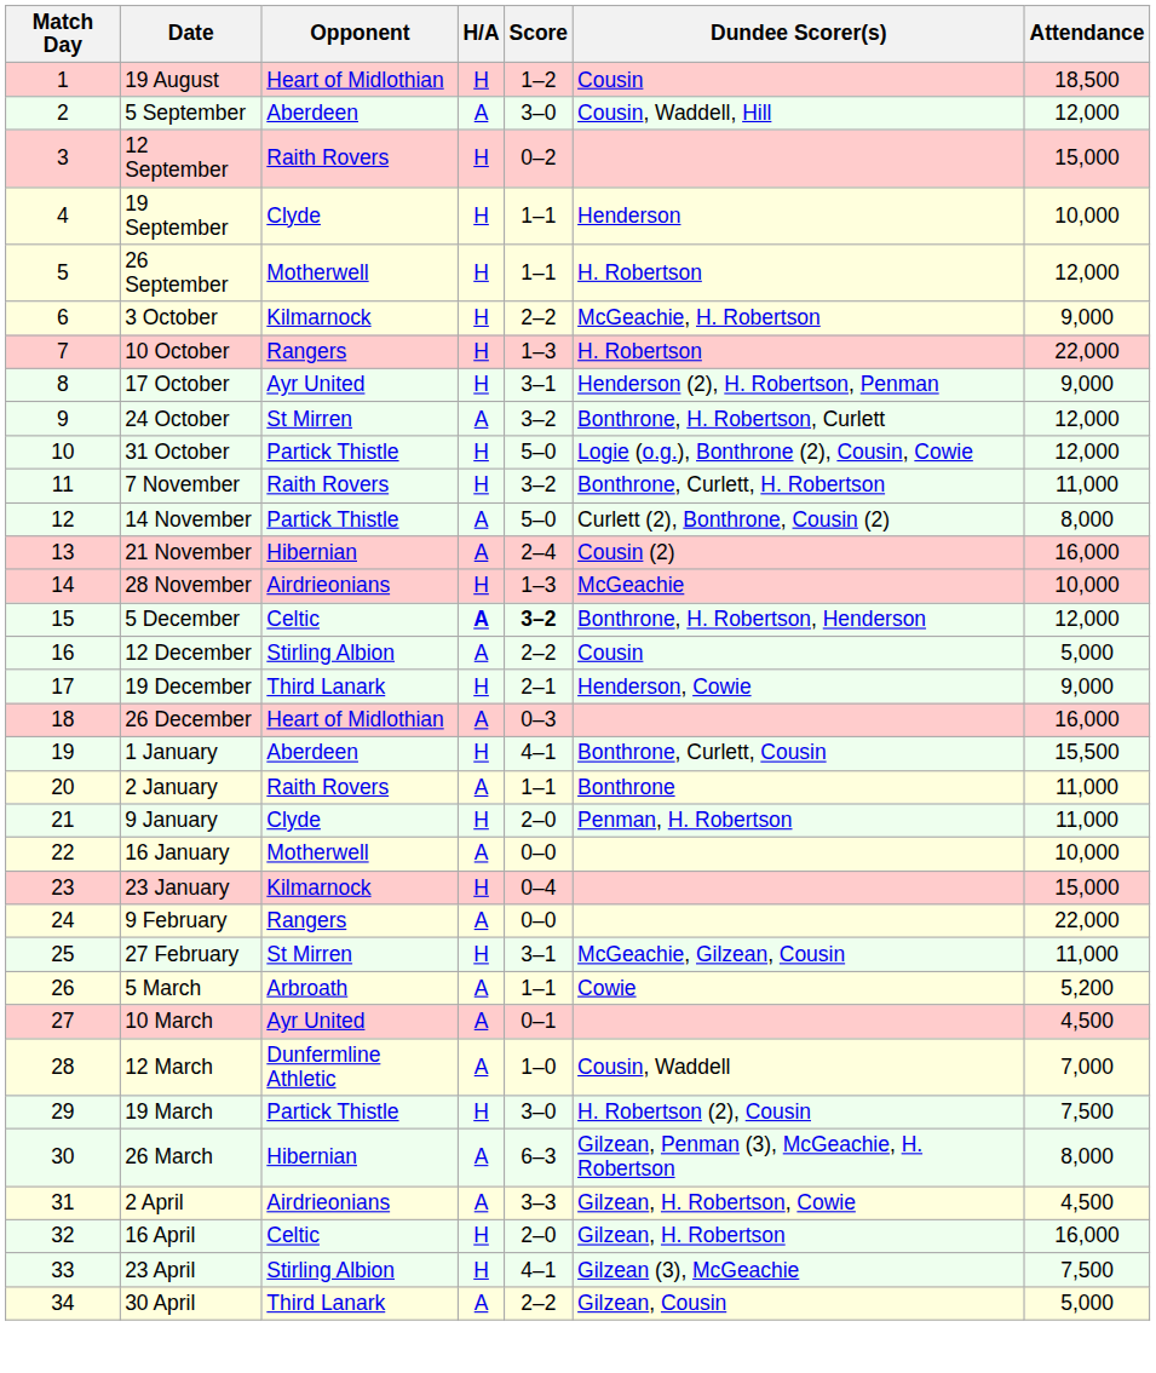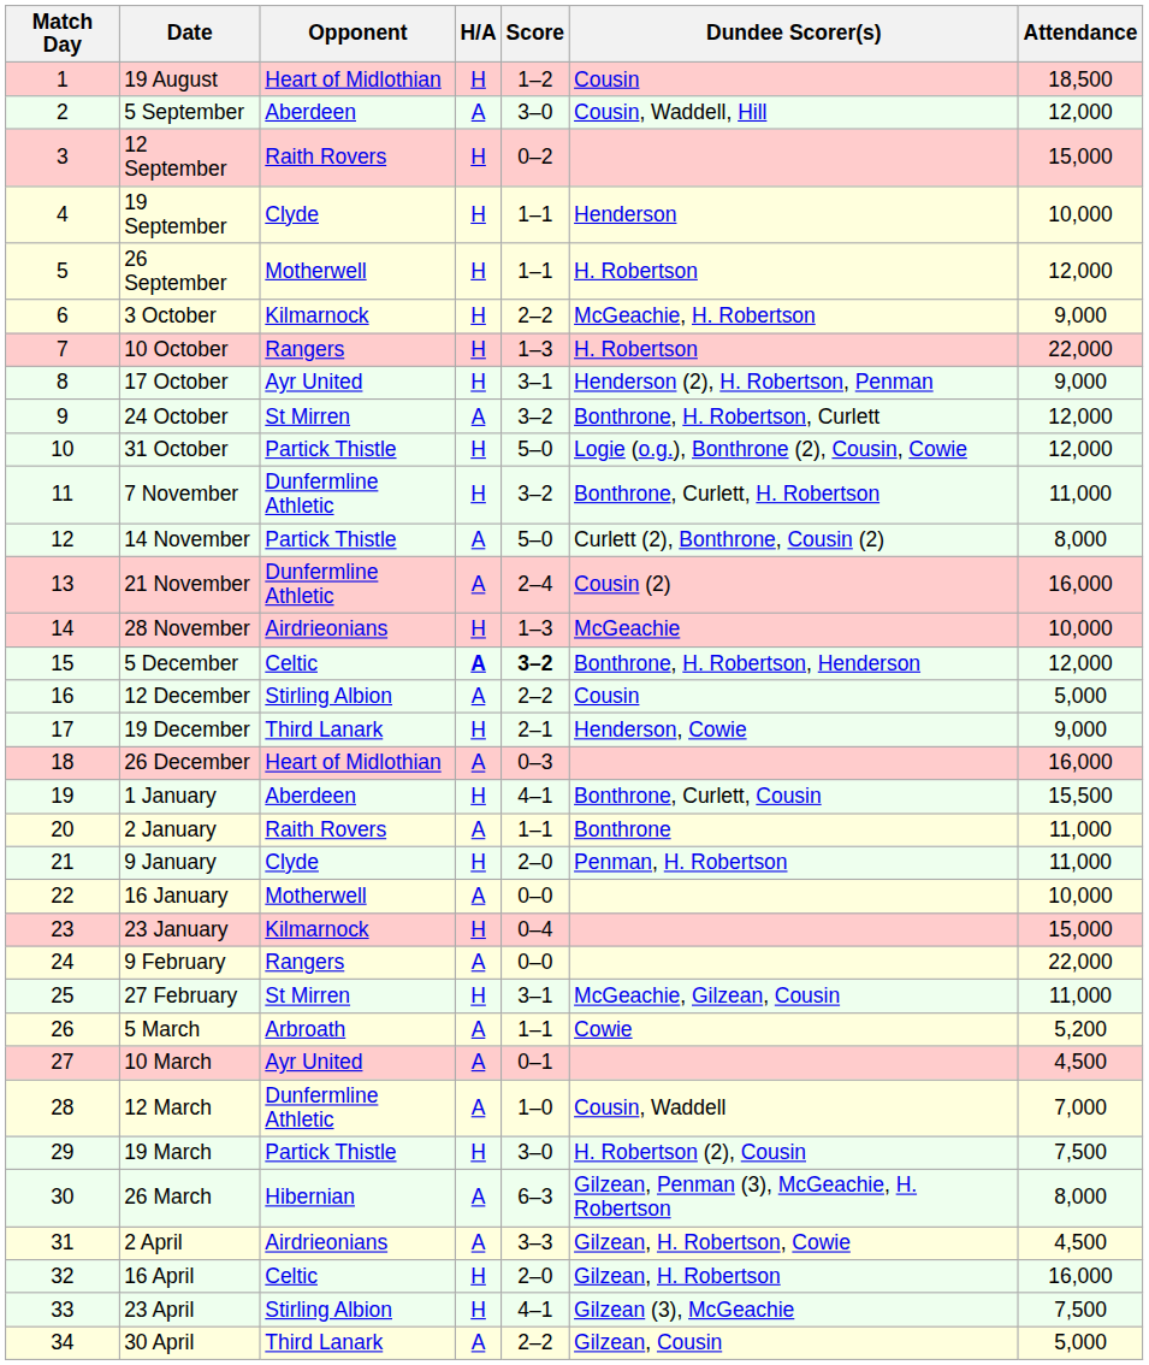 <table class="wikitable" style="text-align:center">
 <tr>
 <th>Match Day</th>
 <th>Date</th>
 <th>Opponent</th>
 <th>H/A</th>
 <th>Score</th>
 <th>Dundee Scorer(s)</th>
 <th>Attendance</th>
 </tr>
 <tr bgcolor="#FFCCCC">
 <td>1</td>
 <td align="left">19 August</td>
 <td align="left"><a href='#'>Heart of Midlothian</a></td>
 <td><a href='#'>H</a></td>
 <td>1–2</td>
 <td align="left"><a href='#'>Cousin</a></td>
 <td>18,500</td>
 </tr>
 <tr bgcolor="#EEFFEE">
 <td>2</td>
 <td align="left">5 September</td>
 <td align="left"><a href='#'>Aberdeen</a></td>
 <td><a href='#'>A</a></td>
 <td>3–0</td>
 <td align="left"><a href='#'>Cousin</a>, Waddell, <a href='#'>Hill</a></td>
 <td>12,000</td>
 </tr>
 <tr bgcolor="#FFCCCC">
 <td>3</td>
 <td align="left">12 September</td>
 <td align="left"><a href='#'>Raith Rovers</a></td>
 <td><a href='#'>H</a></td>
 <td>0–2</td>
 <td align="left"></td>
 <td>15,000</td>
 </tr>
 <tr bgcolor="#FFFFDD">
 <td>4</td>
 <td align="left">19 September</td>
 <td align="left"><a href='#'>Clyde</a></td>
 <td><a href='#'>H</a></td>
 <td>1–1</td>
 <td align="left"><a href='#'>Henderson</a></td>
 <td>10,000</td>
 </tr>
 <tr bgcolor="#FFFFDD">
 <td>5</td>
 <td align="left">26 September</td>
 <td align="left"><a href='#'>Motherwell</a></td>
 <td><a href='#'>H</a></td>
 <td>1–1</td>
 <td align="left"><a href='#'>H. Robertson</a></td>
 <td>12,000</td>
 </tr>
 <tr bgcolor="#FFFFDD">
 <td>6</td>
 <td align="left">3 October</td>
 <td align="left"><a href='#'>Kilmarnock</a></td>
 <td><a href='#'>H</a></td>
 <td>2–2</td>
 <td align="left"><a href='#'>McGeachie</a>, <a href='#'>H. Robertson</a></td>
 <td>9,000</td>
 </tr>
 <tr bgcolor="#FFCCCC">
 <td>7</td>
 <td align="left">10 October</td>
 <td align="left"><a href='#'>Rangers</a></td>
 <td><a href='#'>H</a></td>
 <td>1–3</td>
 <td align="left"><a href='#'>H. Robertson</a></td>
 <td>22,000</td>
 </tr>
 <tr bgcolor="#EEFFEE">
 <td>8</td>
 <td align="left">17 October</td>
 <td align="left"><a href='#'>Ayr United</a></td>
 <td><a href='#'>H</a></td>
 <td>3–1</td>
 <td align="left"><a href='#'>Henderson</a> (2), <a href='#'>H. Robertson</a>, <a href='#'>Penman</a></td>
 <td>9,000</td>
 </tr>
 <tr bgcolor="#EEFFEE">
 <td>9</td>
 <td align="left">24 October</td>
 <td align="left"><a href='#'>St Mirren</a></td>
 <td><a href='#'>A</a></td>
 <td>3–2</td>
 <td align="left"><a href='#'>Bonthrone</a>, <a href='#'>H. Robertson</a>, Curlett</td>
 <td>12,000</td>
 </tr>
 <tr bgcolor="#EEFFEE">
 <td>10</td>
 <td align="left">31 October</td>
 <td align="left"><a href='#'>Partick Thistle</a></td>
 <td><a href='#'>H</a></td>
 <td>5–0</td>
 <td align="left"><a href='#'>Logie</a> (<a href='#'>o.g.</a>), <a href='#'>Bonthrone</a> (2), <a href='#'>Cousin</a>, <a href='#'>Cowie</a></td>
 <td>12,000</td>
 </tr>
 <tr bgcolor="#EEFFEE">
 <td>11</td>
 <td align="left">7 November</td>
-<td align="left"><a href='#'>Raith Rovers</a></td>
+<td align="left"><a href='#'>Dunfermline Athletic</a></td>
 <td><a href='#'>H</a></td>
 <td>3–2</td>
 <td align="left"><a href='#'>Bonthrone</a>, Curlett, <a href='#'>H. Robertson</a></td>
 <td>11,000</td>
 </tr>
 <tr bgcolor="#EEFFEE">
 <td>12</td>
 <td align="left">14 November</td>
 <td align="left"><a href='#'>Partick Thistle</a></td>
 <td><a href='#'>A</a></td>
 <td>5–0</td>
 <td align="left">Curlett (2), <a href='#'>Bonthrone</a>, <a href='#'>Cousin</a> (2)</td>
 <td>8,000</td>
 </tr>
 <tr bgcolor="#FFCCCC">
 <td>13</td>
 <td align="left">21 November</td>
-<td align="left"><a href='#'>Hibernian</a></td>
+<td align="left"><a href='#'>Dunfermline Athletic</a></td>
 <td><a href='#'>A</a></td>
 <td>2–4</td>
 <td align="left"><a href='#'>Cousin</a> (2)</td>
 <td>16,000</td>
 </tr>
 <tr bgcolor="#FFCCCC">
 <td>14</td>
 <td align="left">28 November</td>
 <td align="left"><a href='#'>Airdrieonians</a></td>
 <td><a href='#'>H</a></td>
 <td>1–3</td>
 <td align="left"><a href='#'>McGeachie</a></td>
 <td>10,000</td>
 </tr>
 <tr bgcolor="#EEFFEE">
 <td>15</td>
 <td align="left">5 December</td>
 <td align="left"><a href='#'>Celtic</a></td>
 <td><strong><a href='#'>A</a></strong></td>
 <td><strong>3–2</strong></td>
 <td align="left"><a href='#'>Bonthrone</a>, <a href='#'>H. Robertson</a>, <a href='#'>Henderson</a></td>
 <td>12,000</td>
 </tr>
 <tr bgcolor="#EEFFEE">
 <td>16</td>
 <td align="left">12 December</td>
 <td align="left"><a href='#'>Stirling Albion</a></td>
 <td><a href='#'>A</a></td>
 <td>2–2</td>
 <td align="left"><a href='#'>Cousin</a></td>
 <td>5,000</td>
 </tr>
 <tr bgcolor="#EEFFEE">
 <td>17</td>
 <td align="left">19 December</td>
 <td align="left"><a href='#'>Third Lanark</a></td>
 <td><a href='#'>H</a></td>
 <td>2–1</td>
 <td align="left"><a href='#'>Henderson</a>, <a href='#'>Cowie</a></td>
 <td>9,000</td>
 </tr>
 <tr bgcolor="#FFCCCC">
 <td>18</td>
 <td align="left">26 December</td>
 <td align="left"><a href='#'>Heart of Midlothian</a></td>
 <td><a href='#'>A</a></td>
 <td>0–3</td>
 <td align="left"></td>
 <td>16,000</td>
 </tr>
 <tr bgcolor="#EEFFEE">
 <td>19</td>
 <td align="left">1 January</td>
 <td align="left"><a href='#'>Aberdeen</a></td>
 <td><a href='#'>H</a></td>
 <td>4–1</td>
 <td align="left"><a href='#'>Bonthrone</a>, Curlett, <a href='#'>Cousin</a></td>
 <td>15,500</td>
 </tr>
 <tr bgcolor="#FFFFDD">
 <td>20</td>
 <td align="left">2 January</td>
 <td align="left"><a href='#'>Raith Rovers</a></td>
 <td><a href='#'>A</a></td>
 <td>1–1</td>
 <td align="left"><a href='#'>Bonthrone</a></td>
 <td>11,000</td>
 </tr>
 <tr bgcolor="#EEFFEE">
 <td>21</td>
 <td align="left">9 January</td>
 <td align="left"><a href='#'>Clyde</a></td>
 <td><a href='#'>H</a></td>
 <td>2–0</td>
 <td align="left"><a href='#'>Penman</a>, <a href='#'>H. Robertson</a></td>
 <td>11,000</td>
 </tr>
 <tr bgcolor="#FFFFDD">
 <td>22</td>
 <td align="left">16 January</td>
 <td align="left"><a href='#'>Motherwell</a></td>
 <td><a href='#'>A</a></td>
 <td>0–0</td>
 <td align="left"></td>
 <td>10,000</td>
 </tr>
 <tr bgcolor="#FFCCCC">
 <td>23</td>
 <td align="left">23 January</td>
 <td align="left"><a href='#'>Kilmarnock</a></td>
 <td><a href='#'>H</a></td>
 <td>0–4</td>
 <td align="left"></td>
 <td>15,000</td>
 </tr>
 <tr bgcolor="#FFFFDD">
 <td>24</td>
 <td align="left">9 February</td>
 <td align="left"><a href='#'>Rangers</a></td>
 <td><a href='#'>A</a></td>
 <td>0–0</td>
 <td align="left"></td>
 <td>22,000</td>
 </tr>
 <tr bgcolor="#EEFFEE">
 <td>25</td>
 <td align="left">27 February</td>
 <td align="left"><a href='#'>St Mirren</a></td>
 <td><a href='#'>H</a></td>
 <td>3–1</td>
 <td align="left"><a href='#'>McGeachie</a>, <a href='#'>Gilzean</a>, <a href='#'>Cousin</a></td>
 <td>11,000</td>
 </tr>
 <tr bgcolor="#FFFFDD">
 <td>26</td>
 <td align="left">5 March</td>
 <td align="left"><a href='#'>Arbroath</a></td>
 <td><a href='#'>A</a></td>
 <td>1–1</td>
 <td align="left"><a href='#'>Cowie</a></td>
 <td>5,200</td>
 </tr>
 <tr bgcolor="#FFCCCC">
 <td>27</td>
 <td align="left">10 March</td>
 <td align="left"><a href='#'>Ayr United</a></td>
 <td><a href='#'>A</a></td>
 <td>0–1</td>
 <td align="left"></td>
 <td>4,500</td>
 </tr>
 <tr bgcolor="#FFFFDD">
 <td>28</td>
 <td align="left">12 March</td>
 <td align="left"><a href='#'>Dunfermline Athletic</a></td>
 <td><a href='#'>A</a></td>
 <td>1–0</td>
 <td align="left"><a href='#'>Cousin</a>, Waddell</td>
 <td>7,000</td>
 </tr>
 <tr bgcolor="#EEFFEE">
 <td>29</td>
 <td align="left">19 March</td>
 <td align="left"><a href='#'>Partick Thistle</a></td>
 <td><a href='#'>H</a></td>
 <td>3–0</td>
 <td align="left"><a href='#'>H. Robertson</a> (2), <a href='#'>Cousin</a></td>
 <td>7,500</td>
 </tr>
 <tr bgcolor="#EEFFEE">
 <td>30</td>
 <td align="left">26 March</td>
 <td align="left"><a href='#'>Hibernian</a></td>
 <td><a href='#'>A</a></td>
 <td>6–3</td>
 <td align="left"><a href='#'>Gilzean</a>, <a href='#'>Penman</a> (3), <a href='#'>McGeachie</a>, <a href='#'>H. Robertson</a></td>
 <td>8,000</td>
 </tr>
 <tr bgcolor="#FFFFDD">
 <td>31</td>
 <td align="left">2 April</td>
 <td align="left"><a href='#'>Airdrieonians</a></td>
 <td><a href='#'>A</a></td>
 <td>3–3</td>
 <td align="left"><a href='#'>Gilzean</a>, <a href='#'>H. Robertson</a>, <a href='#'>Cowie</a></td>
 <td>4,500</td>
 </tr>
 <tr bgcolor="#EEFFEE">
 <td>32</td>
 <td align="left">16 April</td>
 <td align="left"><a href='#'>Celtic</a></td>
 <td><a href='#'>H</a></td>
 <td>2–0</td>
 <td align="left"><a href='#'>Gilzean</a>, <a href='#'>H. Robertson</a></td>
 <td>16,000</td>
 </tr>
 <tr bgcolor="#EEFFEE">
 <td>33</td>
 <td align="left">23 April</td>
 <td align="left"><a href='#'>Stirling Albion</a></td>
 <td><a href='#'>H</a></td>
 <td>4–1</td>
 <td align="left"><a href='#'>Gilzean</a> (3), <a href='#'>McGeachie</a></td>
 <td>7,500</td>
 </tr>
 <tr bgcolor="#FFFFDD">
 <td>34</td>
 <td align="left">30 April</td>
 <td align="left"><a href='#'>Third Lanark</a></td>
 <td><a href='#'>A</a></td>
 <td>2–2</td>
 <td align="left"><a href='#'>Gilzean</a>, <a href='#'>Cousin</a></td>
 <td>5,000</td>
 </tr>
 </table>
